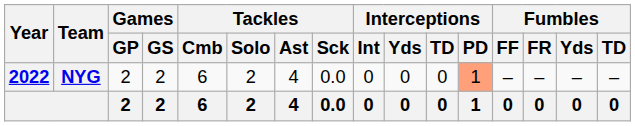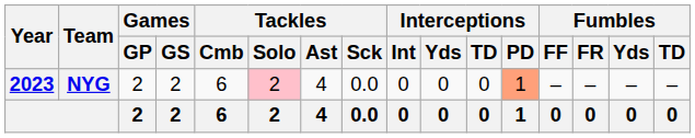 <table class= "wikitable" style="text-align: center;">
 <tr>
 <th rowspan="2">Year</th>
 <th rowspan="2">Team</th>
 <th colspan="2">Games</th>
 <th colspan="4">Tackles</th>
 <th colspan="4">Interceptions</th>
 <th colspan="4">Fumbles</th>
 </tr>
 <tr>
 <th>GP</th>
 <th>GS</th>
 <th>Cmb</th>
 <th>Solo</th>
 <th>Ast</th>
 <th>Sck</th>
 <th>Int</th>
 <th>Yds</th>
 <th>TD</th>
 <th>PD</th>
 <th>FF</th>
 <th>FR</th>
 <th>Yds</th>
 <th>TD</th>
 </tr>
 <tr>
-<th><a href='#'>2022</a></th>
+<th><a href='#'>2023</a></th>
 <th><a href='#'>NYG</a></th>
 <td>2</td>
 <td>2</td>
 <td>6</td>
-<td>2</td>
+<td style="background: pink;">2</td>
 <td>4</td>
 <td>0.0</td>
 <td>0</td>
 <td>0</td>
 <td>0</td>
 <td style="background: lightsalmon;">1</td>
 <td>–</td>
 <td>–</td>
 <td>–</td>
 <td>–</td>
 </tr>
 <tr>
 <th colspan="2"></th>
 <th>2</th>
 <th>2</th>
 <th>6</th>
 <th>2</th>
 <th>4</th>
 <th>0.0</th>
 <th>0</th>
 <th>0</th>
 <th>0</th>
 <th>1</th>
 <th>0</th>
 <th>0</th>
 <th>0</th>
 <th>0</th>
 </tr>
 </table>
